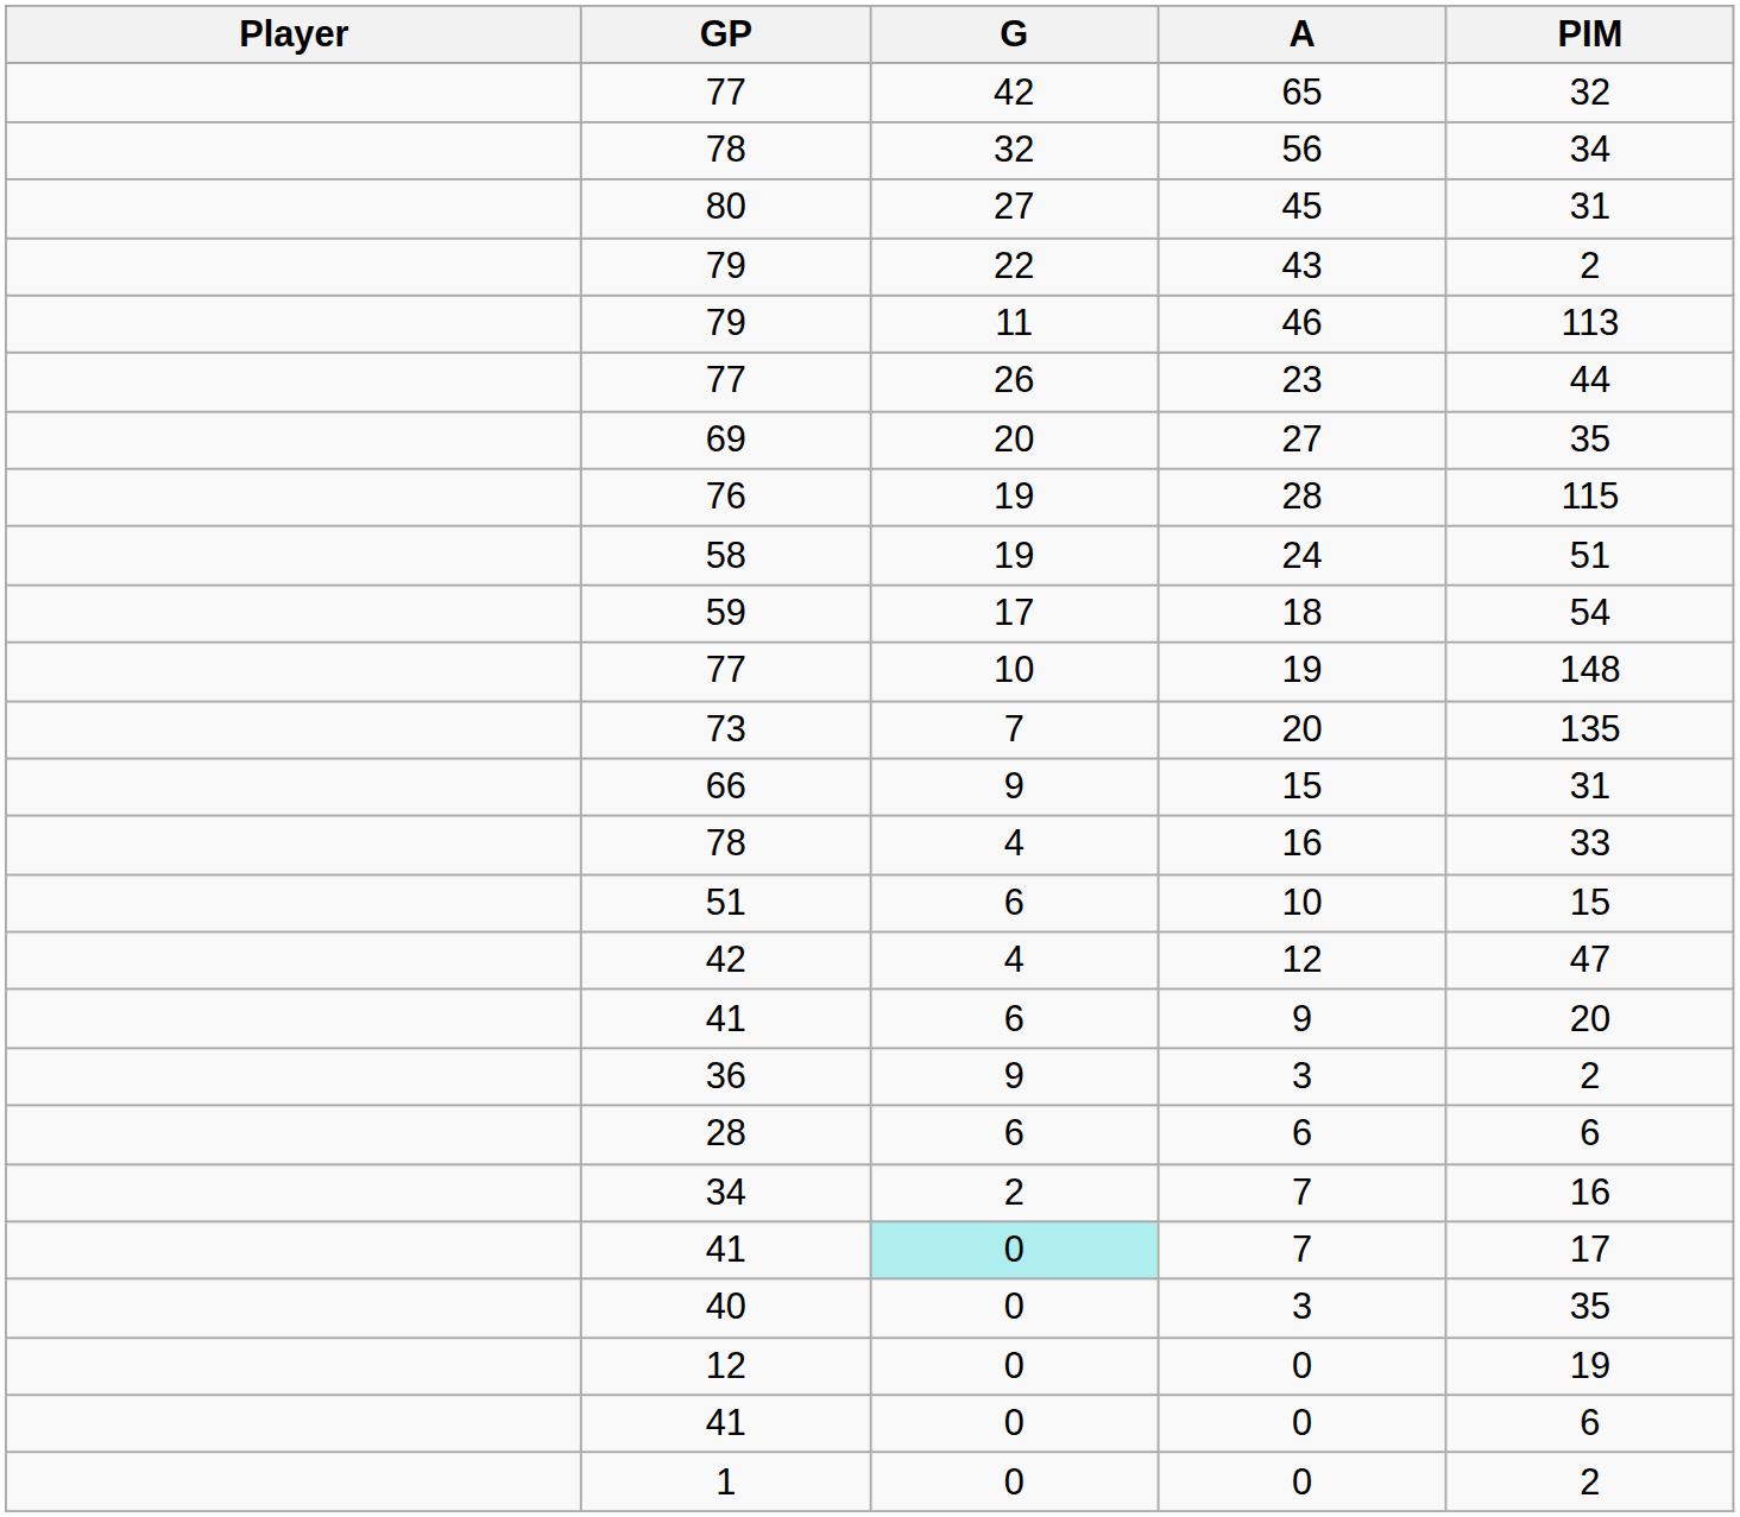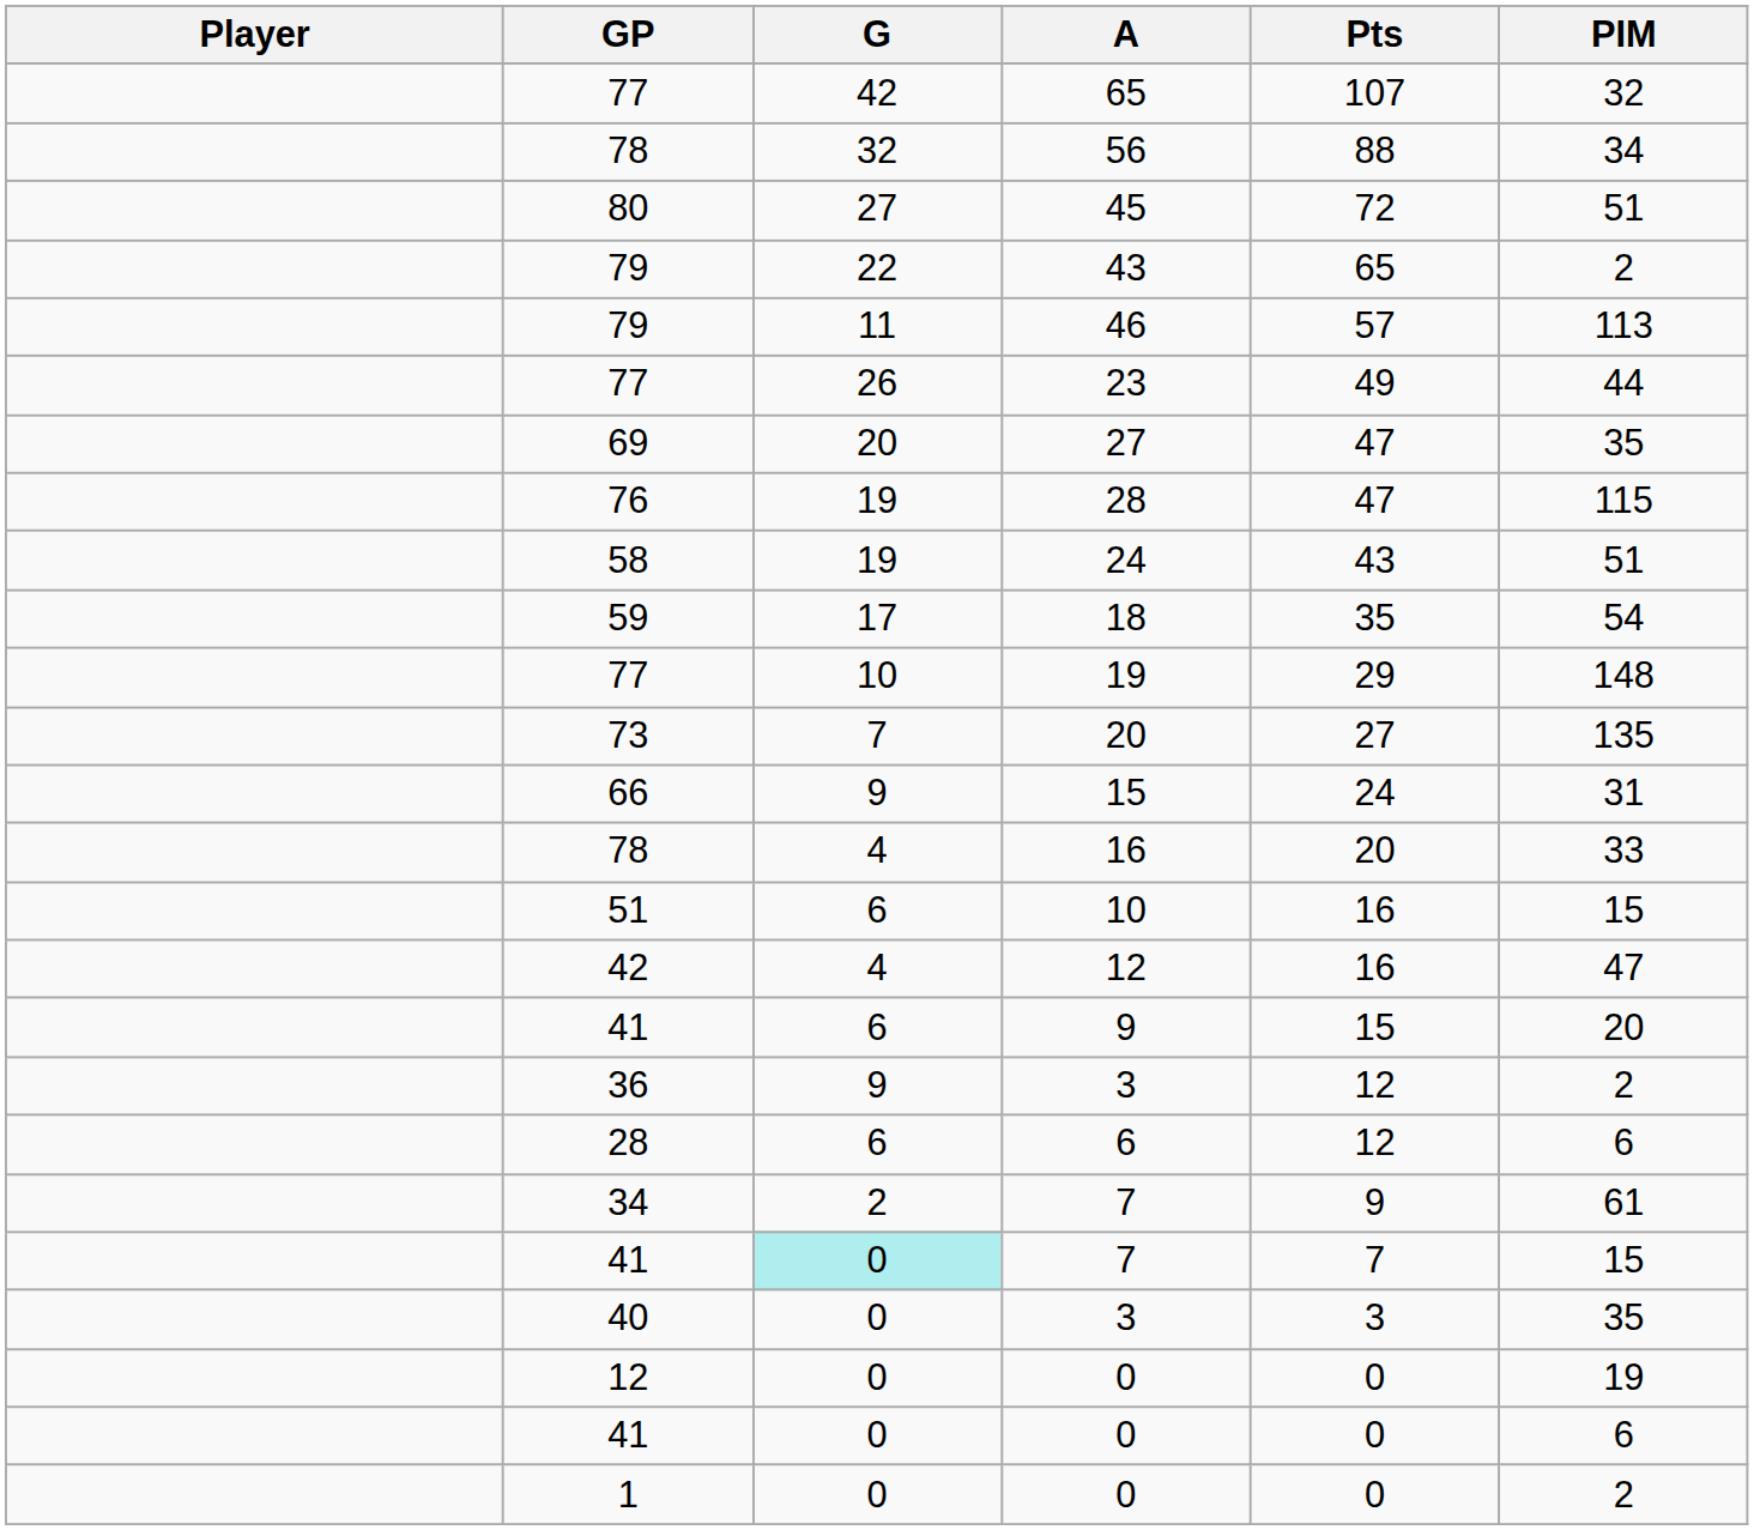 <table class="wikitable sortable" width="60%">
 <tr ALIGN="center">
 <th bgcolor="#DDDDFF" width="10%">Player</th>
 <th bgcolor="#DDDDFF" width="5%">GP</th>
 <th bgcolor="#DDDDFF" width="5%">G</th>
 <th bgcolor="#DDDDFF" width="5%">A</th>
+<th bgcolor="#DDDDFF" width="5%">Pts</th>
 <th bgcolor="#DDDDFF" width="5%">PIM</th>
 </tr>
 <tr align="center">
 <td align="right"></td>
 <td>77</td>
 <td>42</td>
 <td>65</td>
+<td>107</td>
 <td>32</td>
 </tr>
 <tr align="center">
 <td align="right"></td>
 <td>78</td>
 <td>32</td>
 <td>56</td>
+<td>88</td>
 <td>34</td>
 </tr>
 <tr align="center">
 <td align="right"></td>
 <td>80</td>
 <td>27</td>
 <td>45</td>
-<td>31</td>
+<td>72</td>
+<td>51</td>
 </tr>
 <tr align="center">
 <td align="right"></td>
 <td>79</td>
 <td>22</td>
 <td>43</td>
+<td>65</td>
 <td>2</td>
 </tr>
 <tr align="center">
 <td align="right"></td>
 <td>79</td>
 <td>11</td>
 <td>46</td>
+<td>57</td>
 <td>113</td>
 </tr>
 <tr align="center">
 <td align="right"></td>
 <td>77</td>
 <td>26</td>
 <td>23</td>
+<td>49</td>
 <td>44</td>
 </tr>
 <tr align="center">
 <td align="right"></td>
 <td>69</td>
 <td>20</td>
 <td>27</td>
+<td>47</td>
 <td>35</td>
 </tr>
 <tr align="center">
 <td align="right"></td>
 <td>76</td>
 <td>19</td>
 <td>28</td>
+<td>47</td>
 <td>115</td>
 </tr>
 <tr align="center">
 <td align="right"></td>
 <td>58</td>
 <td>19</td>
 <td>24</td>
+<td>43</td>
 <td>51</td>
 </tr>
 <tr align="center">
 <td align="right"></td>
 <td>59</td>
 <td>17</td>
 <td>18</td>
+<td>35</td>
 <td>54</td>
 </tr>
 <tr align="center">
 <td align="right"></td>
 <td>77</td>
 <td>10</td>
 <td>19</td>
+<td>29</td>
 <td>148</td>
 </tr>
 <tr align="center">
 <td align="right"></td>
 <td>73</td>
 <td>7</td>
 <td>20</td>
+<td>27</td>
 <td>135</td>
 </tr>
 <tr align="center">
 <td align="right"></td>
 <td>66</td>
 <td>9</td>
 <td>15</td>
+<td>24</td>
 <td>31</td>
 </tr>
 <tr align="center">
 <td align="right"></td>
 <td>78</td>
 <td>4</td>
 <td>16</td>
+<td>20</td>
 <td>33</td>
 </tr>
 <tr align="center">
 <td align="right"></td>
 <td>51</td>
 <td>6</td>
 <td>10</td>
+<td>16</td>
 <td>15</td>
 </tr>
 <tr align="center">
 <td align="right"></td>
 <td>42</td>
 <td>4</td>
 <td>12</td>
+<td>16</td>
 <td>47</td>
 </tr>
 <tr align="center">
 <td align="right"></td>
 <td>41</td>
 <td>6</td>
 <td>9</td>
+<td>15</td>
 <td>20</td>
 </tr>
 <tr align="center">
 <td align="right"></td>
 <td>36</td>
 <td>9</td>
 <td>3</td>
+<td>12</td>
 <td>2</td>
 </tr>
 <tr align="center">
 <td align="right"></td>
 <td>28</td>
 <td>6</td>
 <td>6</td>
+<td>12</td>
 <td>6</td>
 </tr>
 <tr align="center">
 <td align="right"></td>
 <td>34</td>
 <td>2</td>
 <td>7</td>
-<td>16</td>
+<td>9</td>
+<td>61</td>
 </tr>
 <tr align="center">
 <td align="right"></td>
 <td>41</td>
 <td style="background: paleturquoise;">0</td>
 <td>7</td>
-<td>17</td>
+<td>7</td>
+<td>15</td>
 </tr>
 <tr align="center">
 <td align="right"></td>
 <td>40</td>
 <td>0</td>
 <td>3</td>
+<td>3</td>
 <td>35</td>
 </tr>
 <tr align="center">
 <td align="right"></td>
 <td>12</td>
+<td>0</td>
 <td>0</td>
 <td>0</td>
 <td>19</td>
 </tr>
 <tr align="center">
 <td align="right"></td>
 <td>41</td>
 <td>0</td>
 <td>0</td>
+<td>0</td>
 <td>6</td>
 </tr>
 <tr align="center">
 <td align="right"></td>
 <td>1</td>
 <td>0</td>
 <td>0</td>
+<td>0</td>
 <td>2</td>
 </tr>
 </table>
